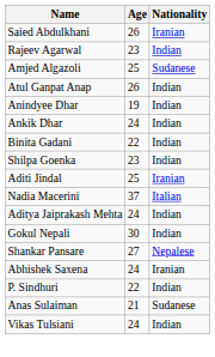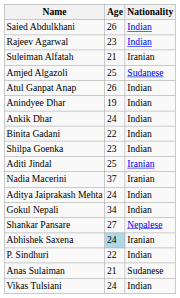 <table class="wikitable collapsible sortable">
 <tr>
 <th>Name</th>
 <th>Age</th>
 <th>Nationality</th>
 </tr>
 <tr>
 <td>Saied Abdulkhani</td>
 <td>26</td>
-<td><a href='#'>Iranian</a></td>
+<td><a href='#'>Indian</a></td>
 </tr>
 <tr>
 <td>Rajeev Agarwal</td>
 <td>23</td>
 <td><a href='#'>Indian</a></td>
+</tr>
+<tr>
+<td>Suleiman Alfatah</td>
+<td>21</td>
+<td>Iranian</td>
 </tr>
 <tr>
 <td>Amjed Algazoli</td>
 <td>25</td>
 <td><a href='#'>Sudanese</a></td>
 </tr>
 <tr>
 <td>Atul Ganpat Anap</td>
 <td>26</td>
 <td>Indian</td>
 </tr>
 <tr>
 <td>Anindyee Dhar</td>
 <td>19</td>
 <td>Indian</td>
 </tr>
 <tr>
 <td>Ankik Dhar</td>
 <td>24</td>
 <td>Indian</td>
 </tr>
 <tr>
 <td>Binita Gadani</td>
 <td>22</td>
 <td>Indian</td>
 </tr>
 <tr>
 <td>Shilpa Goenka</td>
 <td>23</td>
 <td>Indian</td>
 </tr>
 <tr>
 <td>Aditi Jindal</td>
 <td>25</td>
 <td><a href='#'>Iranian</a></td>
 </tr>
 <tr>
 <td>Nadia Macerini</td>
 <td>37</td>
-<td><a href='#'>Italian</a></td>
+<td>Iranian</td>
 </tr>
 <tr>
 <td>Aditya Jaiprakash Mehta</td>
 <td>24</td>
 <td>Indian</td>
 </tr>
 <tr>
 <td>Gokul Nepali</td>
-<td>30</td>
+<td>34</td>
 <td>Indian</td>
 </tr>
 <tr>
 <td>Shankar Pansare</td>
 <td>27</td>
 <td><a href='#'>Nepalese</a></td>
 </tr>
 <tr>
 <td>Abhishek Saxena</td>
-<td>24</td>
+<td style="background: lightblue;">24</td>
 <td>Iranian</td>
 </tr>
 <tr>
 <td>P. Sindhuri</td>
 <td>22</td>
 <td>Indian</td>
 </tr>
 <tr>
 <td>Anas Sulaiman</td>
 <td>21</td>
 <td>Sudanese</td>
 </tr>
 <tr>
 <td>Vikas Tulsiani</td>
 <td>24</td>
 <td>Indian</td>
 </tr>
 </table>
